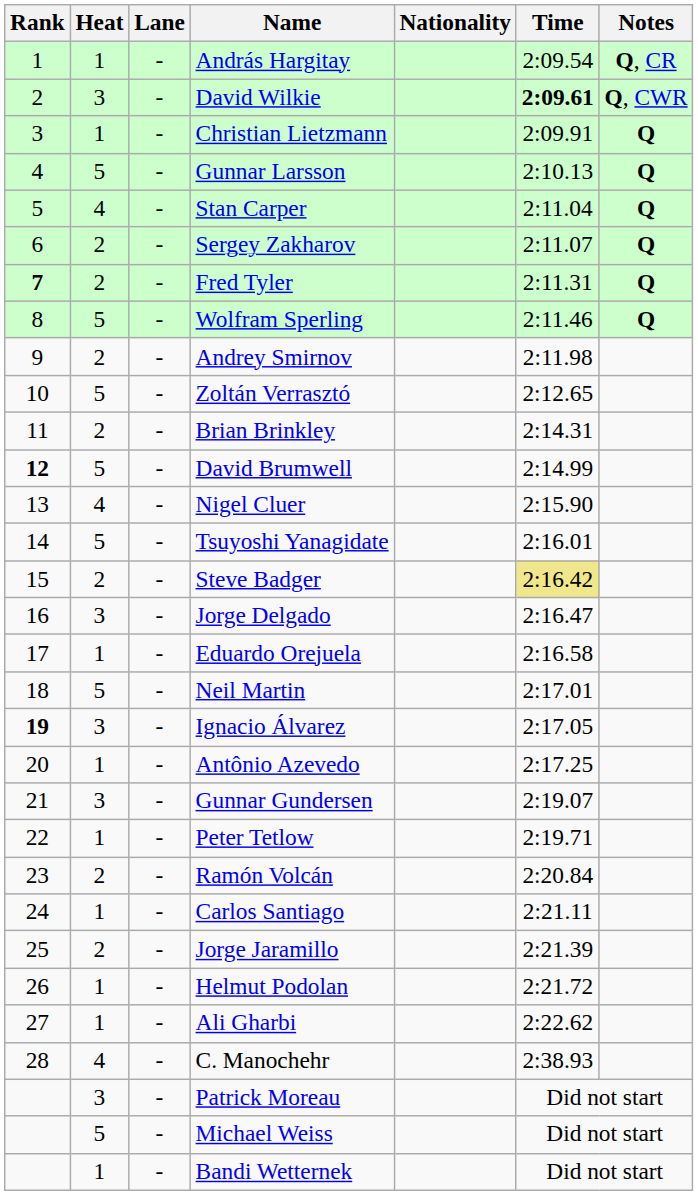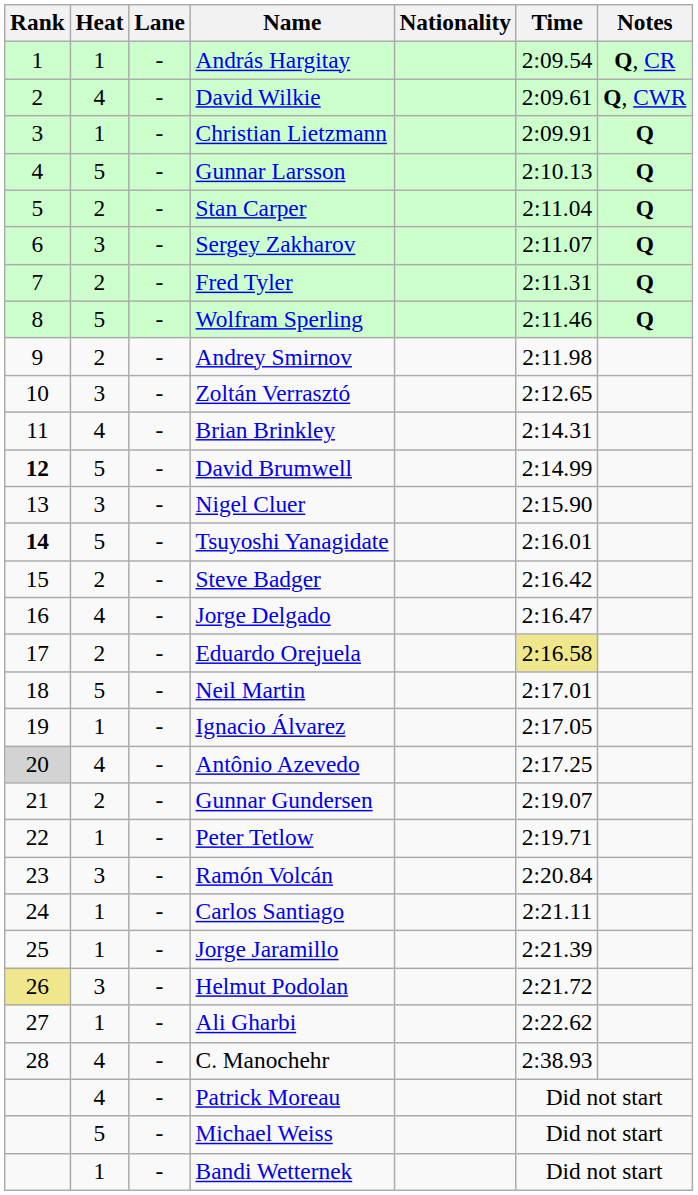 <table class="wikitable sortable" style="text-align:center">
 <tr>
 <th>Rank</th>
 <th>Heat</th>
 <th>Lane</th>
 <th>Name</th>
 <th>Nationality</th>
 <th>Time</th>
 <th>Notes</th>
 </tr>
 <tr bgcolor=ccffcc>
 <td>1</td>
 <td>1</td>
 <td>-</td>
 <td align=left><a href='#'>András Hargitay</a></td>
 <td align=left></td>
 <td>2:09.54</td>
 <td><strong>Q</strong>, <a href='#'>CR</a></td>
 </tr>
 <tr bgcolor=ccffcc>
 <td>2</td>
-<td>3</td>
+<td>4</td>
 <td>-</td>
 <td align=left><a href='#'>David Wilkie</a></td>
 <td align=left></td>
-<td><strong>2:09.61</strong></td>
+<td>2:09.61</td>
 <td><strong>Q</strong>, <a href='#'>CWR</a></td>
 </tr>
 <tr bgcolor=ccffcc>
 <td>3</td>
 <td>1</td>
 <td>-</td>
 <td align=left><a href='#'>Christian Lietzmann</a></td>
 <td align=left></td>
 <td>2:09.91</td>
 <td><strong>Q</strong></td>
 </tr>
 <tr bgcolor=ccffcc>
 <td>4</td>
 <td>5</td>
 <td>-</td>
 <td align=left><a href='#'>Gunnar Larsson</a></td>
 <td align=left></td>
 <td>2:10.13</td>
 <td><strong>Q</strong></td>
 </tr>
 <tr bgcolor=ccffcc>
 <td>5</td>
-<td>4</td>
+<td>2</td>
 <td>-</td>
 <td align=left><a href='#'>Stan Carper</a></td>
 <td align=left></td>
 <td>2:11.04</td>
 <td><strong>Q</strong></td>
 </tr>
 <tr bgcolor=ccffcc>
 <td>6</td>
-<td>2</td>
+<td>3</td>
 <td>-</td>
 <td align=left><a href='#'>Sergey Zakharov</a></td>
 <td align=left></td>
 <td>2:11.07</td>
 <td><strong>Q</strong></td>
 </tr>
 <tr bgcolor=ccffcc>
-<td><strong>7</strong></td>
+<td>7</td>
 <td>2</td>
 <td>-</td>
 <td align=left><a href='#'>Fred Tyler</a></td>
 <td align=left></td>
 <td>2:11.31</td>
 <td><strong>Q</strong></td>
 </tr>
 <tr bgcolor=ccffcc>
 <td>8</td>
 <td>5</td>
 <td>-</td>
 <td align=left><a href='#'>Wolfram Sperling</a></td>
 <td align=left></td>
 <td>2:11.46</td>
 <td><strong>Q</strong></td>
 </tr>
 <tr>
 <td>9</td>
 <td>2</td>
 <td>-</td>
 <td align=left><a href='#'>Andrey Smirnov</a></td>
 <td align=left></td>
 <td>2:11.98</td>
 <td></td>
 </tr>
 <tr>
 <td>10</td>
-<td>5</td>
+<td>3</td>
 <td>-</td>
 <td align=left><a href='#'>Zoltán Verrasztó</a></td>
 <td align=left></td>
 <td>2:12.65</td>
 <td></td>
 </tr>
 <tr>
 <td>11</td>
-<td>2</td>
+<td>4</td>
 <td>-</td>
 <td align=left><a href='#'>Brian Brinkley</a></td>
 <td align=left></td>
 <td>2:14.31</td>
 <td></td>
 </tr>
 <tr>
 <td><strong>12</strong></td>
 <td>5</td>
 <td>-</td>
 <td align=left><a href='#'>David Brumwell</a></td>
 <td align=left></td>
 <td>2:14.99</td>
 <td></td>
 </tr>
 <tr>
 <td>13</td>
-<td>4</td>
+<td>3</td>
 <td>-</td>
 <td align=left><a href='#'>Nigel Cluer</a></td>
 <td align=left></td>
 <td>2:15.90</td>
 <td></td>
 </tr>
 <tr>
-<td>14</td>
+<td><strong>14</strong></td>
 <td>5</td>
 <td>-</td>
 <td align=left><a href='#'>Tsuyoshi Yanagidate</a></td>
 <td align=left></td>
 <td>2:16.01</td>
 <td></td>
 </tr>
 <tr>
 <td>15</td>
 <td>2</td>
 <td>-</td>
 <td align=left><a href='#'>Steve Badger</a></td>
 <td align=left></td>
-<td style="background: khaki;">2:16.42</td>
+<td>2:16.42</td>
 <td></td>
 </tr>
 <tr>
 <td>16</td>
-<td>3</td>
+<td>4</td>
 <td>-</td>
 <td align=left><a href='#'>Jorge Delgado</a></td>
 <td align=left></td>
 <td>2:16.47</td>
 <td></td>
 </tr>
 <tr>
 <td>17</td>
-<td>1</td>
+<td>2</td>
 <td>-</td>
 <td align=left><a href='#'>Eduardo Orejuela</a></td>
 <td align=left></td>
-<td>2:16.58</td>
+<td style="background: khaki;">2:16.58</td>
 <td></td>
 </tr>
 <tr>
 <td>18</td>
 <td>5</td>
 <td>-</td>
 <td align=left><a href='#'>Neil Martin</a></td>
 <td align=left></td>
 <td>2:17.01</td>
 <td></td>
 </tr>
 <tr>
-<td><strong>19</strong></td>
-<td>3</td>
+<td>19</td>
+<td>1</td>
 <td>-</td>
 <td align=left><a href='#'>Ignacio Álvarez</a></td>
 <td align=left></td>
 <td>2:17.05</td>
 <td></td>
 </tr>
 <tr>
-<td>20</td>
-<td>1</td>
+<td style="background: lightgrey;">20</td>
+<td>4</td>
 <td>-</td>
 <td align=left><a href='#'>Antônio Azevedo</a></td>
 <td align=left></td>
 <td>2:17.25</td>
 <td></td>
 </tr>
 <tr>
 <td>21</td>
-<td>3</td>
+<td>2</td>
 <td>-</td>
 <td align=left><a href='#'>Gunnar Gundersen</a></td>
 <td align=left></td>
 <td>2:19.07</td>
 <td></td>
 </tr>
 <tr>
 <td>22</td>
 <td>1</td>
 <td>-</td>
 <td align=left><a href='#'>Peter Tetlow</a></td>
 <td align=left></td>
 <td>2:19.71</td>
 <td></td>
 </tr>
 <tr>
 <td>23</td>
-<td>2</td>
+<td>3</td>
 <td>-</td>
 <td align=left><a href='#'>Ramón Volcán</a></td>
 <td align=left></td>
 <td>2:20.84</td>
 <td></td>
 </tr>
 <tr>
 <td>24</td>
 <td>1</td>
 <td>-</td>
 <td align=left><a href='#'>Carlos Santiago</a></td>
 <td align=left></td>
 <td>2:21.11</td>
 <td></td>
 </tr>
 <tr>
 <td>25</td>
-<td>2</td>
+<td>1</td>
 <td>-</td>
 <td align=left><a href='#'>Jorge Jaramillo</a></td>
 <td align=left></td>
 <td>2:21.39</td>
 <td></td>
 </tr>
 <tr>
-<td>26</td>
-<td>1</td>
+<td style="background: khaki;">26</td>
+<td>3</td>
 <td>-</td>
 <td align=left><a href='#'>Helmut Podolan</a></td>
 <td align=left></td>
 <td>2:21.72</td>
 <td></td>
 </tr>
 <tr>
 <td>27</td>
 <td>1</td>
 <td>-</td>
 <td align=left><a href='#'>Ali Gharbi</a></td>
 <td align=left></td>
 <td>2:22.62</td>
 <td></td>
 </tr>
 <tr>
 <td>28</td>
 <td>4</td>
 <td>-</td>
 <td align=left>C. Manochehr</td>
 <td align=left></td>
 <td>2:38.93</td>
 <td></td>
 </tr>
 <tr>
 <td></td>
-<td>3</td>
+<td>4</td>
 <td>-</td>
 <td align=left><a href='#'>Patrick Moreau</a></td>
 <td align=left></td>
 <td colspan=2>Did not start</td>
 </tr>
 <tr>
 <td></td>
 <td>5</td>
 <td>-</td>
 <td align=left><a href='#'>Michael Weiss</a></td>
 <td align=left></td>
 <td colspan=2>Did not start</td>
 </tr>
 <tr>
 <td></td>
 <td>1</td>
 <td>-</td>
 <td align=left><a href='#'>Bandi Wetternek</a></td>
 <td align=left></td>
 <td colspan=2>Did not start</td>
 </tr>
 </table>
